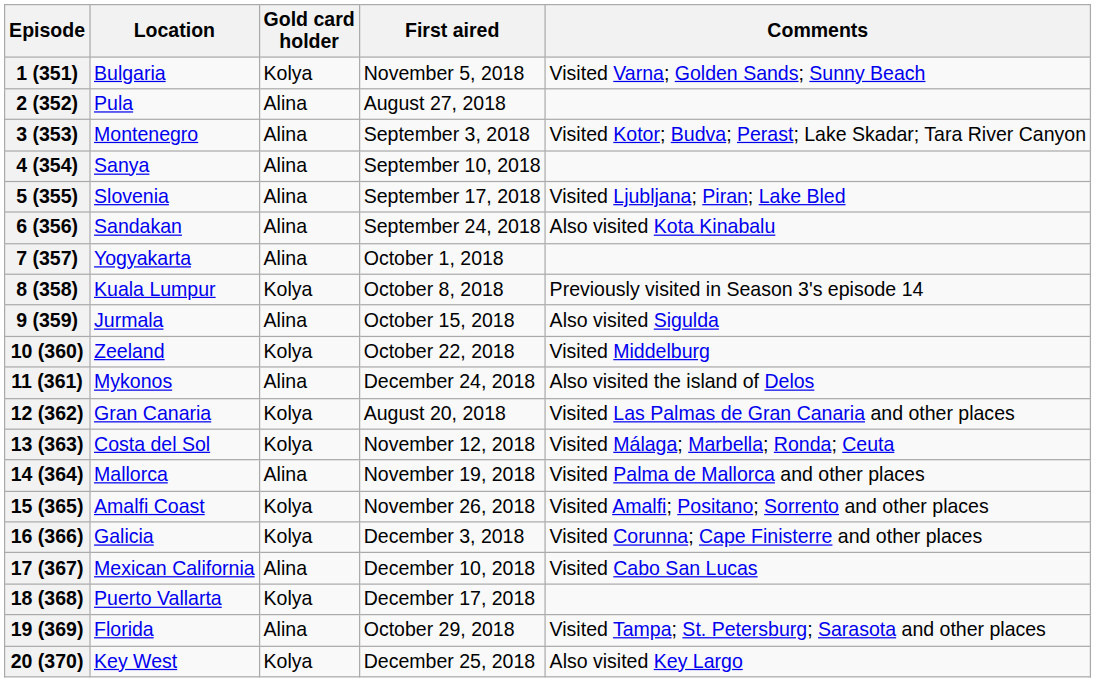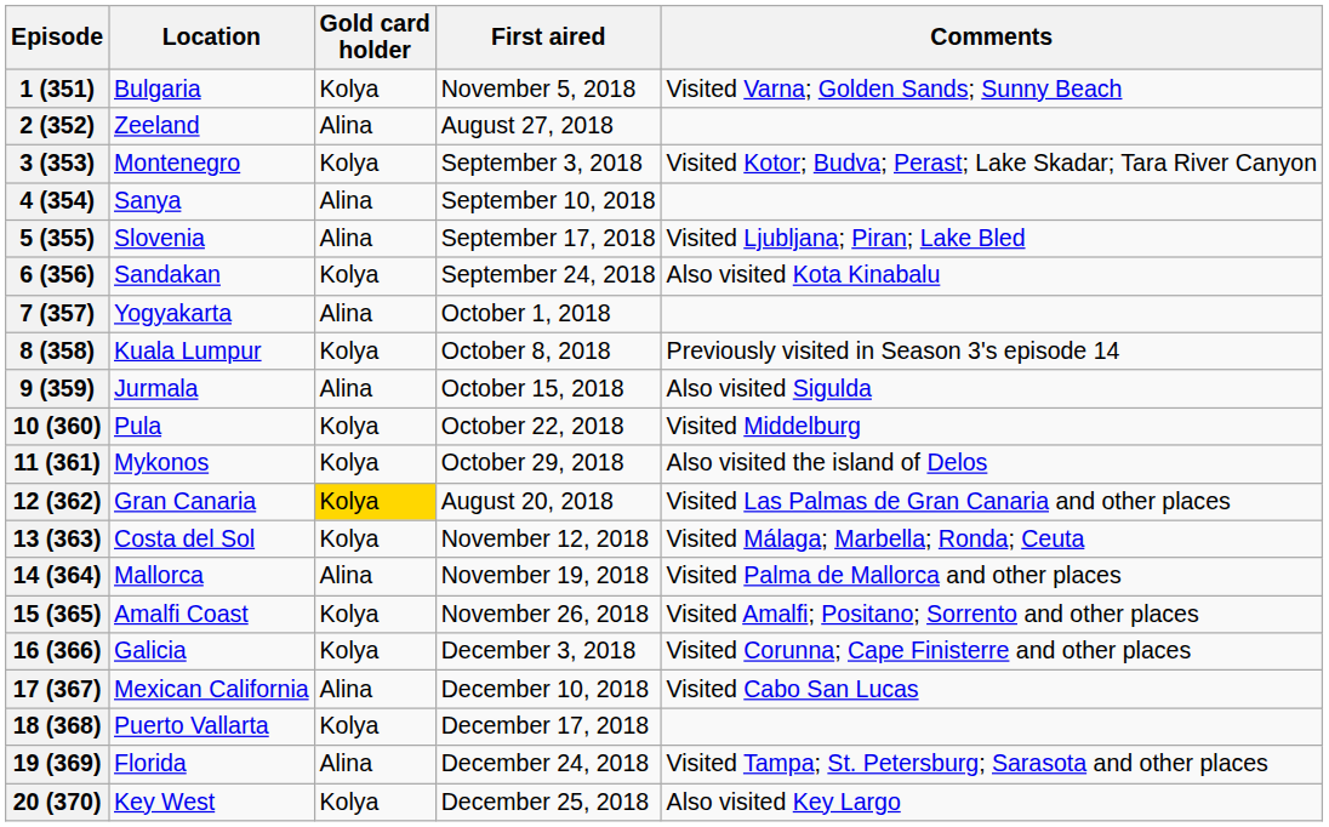 <table class="wikitable">
 <tr>
 <th>Episode<br></th>
 <th>Location</th>
 <th>Gold card<br>holder</th>
 <th>First aired</th>
 <th>Comments</th>
 </tr>
 <tr>
 <th>1 (351)</th>
 <td> <a href='#'>Bulgaria</a></td>
 <td>Kolya</td>
 <td>November 5, 2018</td>
 <td>Visited <a href='#'>Varna</a>; <a href='#'>Golden Sands</a>; <a href='#'>Sunny Beach</a></td>
 </tr>
 <tr>
 <th>2 (352)</th>
-<td> <a href='#'>Pula</a></td>
+<td> <a href='#'>Zeeland</a></td>
 <td>Alina</td>
 <td>August 27, 2018</td>
 <td></td>
 </tr>
 <tr>
 <th>3 (353)</th>
 <td> <a href='#'>Montenegro</a></td>
-<td>Alina</td>
+<td>Kolya</td>
 <td>September 3, 2018</td>
 <td>Visited <a href='#'>Kotor</a>; <a href='#'>Budva</a>; <a href='#'>Perast</a>; Lake Skadar; Tara River Canyon</td>
 </tr>
 <tr>
 <th>4 (354)</th>
 <td> <a href='#'>Sanya</a></td>
 <td>Alina</td>
 <td>September 10, 2018</td>
 <td></td>
 </tr>
 <tr>
 <th>5 (355)</th>
 <td> <a href='#'>Slovenia</a></td>
 <td>Alina</td>
 <td>September 17, 2018</td>
 <td>Visited <a href='#'>Ljubljana</a>; <a href='#'>Piran</a>; <a href='#'>Lake Bled</a></td>
 </tr>
 <tr>
 <th>6 (356)</th>
 <td> <a href='#'>Sandakan</a></td>
-<td>Alina</td>
+<td>Kolya</td>
 <td>September 24, 2018</td>
 <td>Also visited <a href='#'>Kota Kinabalu</a></td>
 </tr>
 <tr>
 <th>7 (357)</th>
 <td> <a href='#'>Yogyakarta</a></td>
 <td>Alina</td>
 <td>October 1, 2018</td>
 <td></td>
 </tr>
 <tr>
 <th>8 (358)</th>
 <td> <a href='#'>Kuala Lumpur</a></td>
 <td>Kolya</td>
 <td>October 8, 2018</td>
 <td>Previously visited in Season 3's episode 14</td>
 </tr>
 <tr>
 <th>9 (359)</th>
 <td> <a href='#'>Jurmala</a></td>
 <td>Alina</td>
 <td>October 15, 2018</td>
 <td>Also visited <a href='#'>Sigulda</a></td>
 </tr>
 <tr>
 <th>10 (360)</th>
-<td> <a href='#'>Zeeland</a></td>
+<td> <a href='#'>Pula</a></td>
 <td>Kolya</td>
 <td>October 22, 2018</td>
 <td>Visited <a href='#'>Middelburg</a></td>
 </tr>
 <tr>
 <th>11 (361)</th>
 <td> <a href='#'>Mykonos</a></td>
-<td>Alina</td>
-<td>December 24, 2018</td>
+<td>Kolya</td>
+<td>October 29, 2018</td>
 <td>Also visited the island of <a href='#'>Delos</a></td>
 </tr>
 <tr>
 <th>12 (362)</th>
 <td> <a href='#'>Gran Canaria</a></td>
-<td>Kolya</td>
+<td style="background: gold;">Kolya</td>
 <td>August 20, 2018</td>
 <td>Visited <a href='#'>Las Palmas de Gran Canaria</a> and other places</td>
 </tr>
 <tr>
 <th>13 (363)</th>
 <td> <a href='#'>Costa del Sol</a></td>
 <td>Kolya</td>
 <td>November 12, 2018</td>
 <td>Visited <a href='#'>Málaga</a>; <a href='#'>Marbella</a>; <a href='#'>Ronda</a>; <a href='#'>Ceuta</a></td>
 </tr>
 <tr>
 <th>14 (364)</th>
 <td> <a href='#'>Mallorca</a></td>
 <td>Alina</td>
 <td>November 19, 2018</td>
 <td>Visited <a href='#'>Palma de Mallorca</a> and other places</td>
 </tr>
 <tr>
 <th>15 (365)</th>
 <td> <a href='#'>Amalfi Coast</a></td>
 <td>Kolya</td>
 <td>November 26, 2018</td>
 <td>Visited <a href='#'>Amalfi</a>; <a href='#'>Positano</a>; <a href='#'>Sorrento</a> and other places</td>
 </tr>
 <tr>
 <th>16 (366)</th>
 <td> <a href='#'>Galicia</a></td>
 <td>Kolya</td>
 <td>December 3, 2018</td>
 <td>Visited <a href='#'>Corunna</a>; <a href='#'>Cape Finisterre</a> and other places</td>
 </tr>
 <tr>
 <th>17 (367)</th>
 <td> <a href='#'>Mexican California</a></td>
 <td>Alina</td>
 <td>December 10, 2018</td>
 <td>Visited <a href='#'>Cabo San Lucas</a></td>
 </tr>
 <tr>
 <th>18 (368)</th>
 <td> <a href='#'>Puerto Vallarta</a></td>
 <td>Kolya</td>
 <td>December 17, 2018</td>
 <td></td>
 </tr>
 <tr>
 <th>19 (369)</th>
 <td> <a href='#'>Florida</a></td>
 <td>Alina</td>
-<td>October 29, 2018</td>
+<td>December 24, 2018</td>
 <td>Visited <a href='#'>Tampa</a>; <a href='#'>St. Petersburg</a>; <a href='#'>Sarasota</a> and other places</td>
 </tr>
 <tr>
 <th>20 (370)</th>
 <td> <a href='#'>Key West</a></td>
 <td>Kolya</td>
 <td>December 25, 2018</td>
 <td>Also visited <a href='#'>Key Largo</a></td>
 </tr>
 </table>
